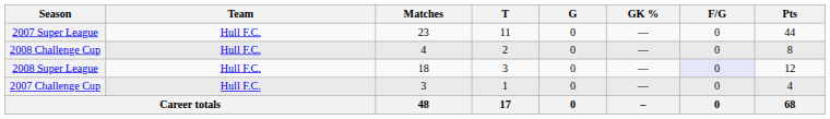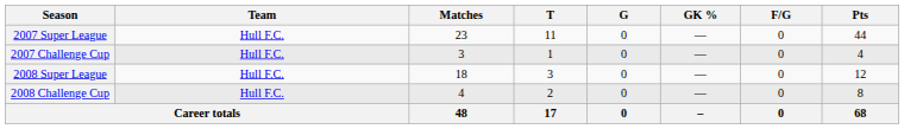 <table class="wikitable sortable"  style="font-size:90%; text-align:center; width:85%;">
 <tr>
 <th width=2%>Season</th>
 <th width=8%>Team</th>
 <th width=2%>Matches</th>
 <th width=2%>T</th>
 <th width=2%>G</th>
 <th width=2%>GK %</th>
 <th width=2%>F/G</th>
 <th width=2%>Pts</th>
 </tr>
 <tr>
 <th scope="row" style="text-align:center; font-weight:normal"><a href='#'>2007 Super League</a></th>
 <td style="text-align:center;"> <a href='#'>Hull F.C.</a></td>
 <td>23</td>
 <td>11</td>
 <td>0</td>
 <td>—</td>
 <td>0</td>
 <td>44</td>
 </tr>
 <tr style="background-color: #EAEAEA">
+<th scope="row" style="text-align:center; font-weight:normal"><a href='#'>2007 Challenge Cup</a></th>
+<td style="text-align:center;"> <a href='#'>Hull F.C.</a></td>
+<td>3</td>
+<td>1</td>
+<td>0</td>
+<td>—</td>
+<td>0</td>
+<td>4</td>
+</tr>
+<tr>
+<th scope="row" style="text-align:center; font-weight:normal"><a href='#'>2008 Super League</a></th>
+<td style="text-align:center;"> <a href='#'>Hull F.C.</a></td>
+<td>18</td>
+<td>3</td>
+<td>0</td>
+<td>—</td>
+<td>0</td>
+<td>12</td>
+</tr>
+<tr style="background-color: #EAEAEA">
 <th scope="row" style="text-align:center; font-weight:normal"><a href='#'>2008 Challenge Cup</a></th>
 <td style="text-align:center;"> <a href='#'>Hull F.C.</a></td>
 <td>4</td>
 <td>2</td>
 <td>0</td>
 <td>—</td>
 <td>0</td>
 <td>8</td>
-</tr>
-<tr>
-<th scope="row" style="text-align:center; font-weight:normal"><a href='#'>2008 Super League</a></th>
-<td style="text-align:center;"> <a href='#'>Hull F.C.</a></td>
-<td>18</td>
-<td>3</td>
-<td>0</td>
-<td>—</td>
-<td style="background: lavender;">0</td>
-<td>12</td>
-</tr>
-<tr style="background-color: #EAEAEA">
-<th scope="row" style="text-align:center; font-weight:normal"><a href='#'>2007 Challenge Cup</a></th>
-<td style="text-align:center;"> <a href='#'>Hull F.C.</a></td>
-<td>3</td>
-<td>1</td>
-<td>0</td>
-<td>—</td>
-<td>0</td>
-<td>4</td>
 </tr>
 <tr class="sortbottom">
 <th colspan=2>Career totals</th>
 <th>48</th>
 <th>17</th>
 <th>0</th>
 <th>–</th>
 <th>0</th>
 <th>68</th>
 </tr>
 </table>
